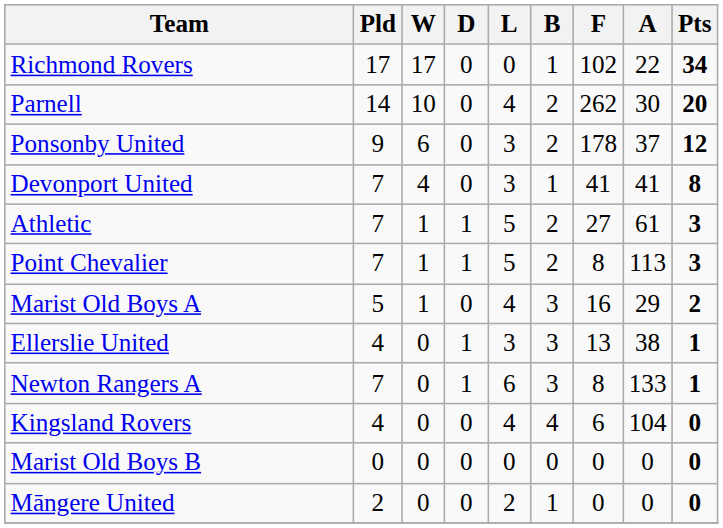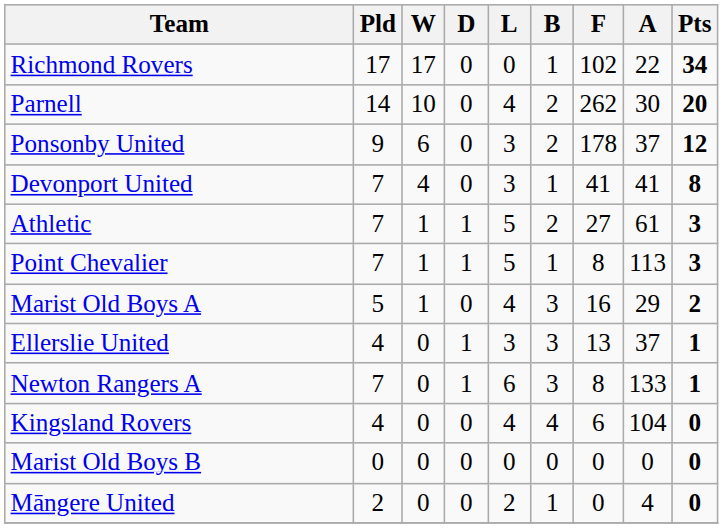 <table class="wikitable" style="text-align:center;">
 <tr>
 <th width=215>Team</th>
 <th width=20 abbr="Played">Pld</th>
 <th width=20 abbr="Won">W</th>
 <th width=20 abbr="Drawn">D</th>
 <th width=20 abbr="Lost">L</th>
 <th width=20 abbr="Bye">B</th>
 <th width=20 abbr="For">F</th>
 <th width=20 abbr="Against">A</th>
 <th width=20 abbr="Points">Pts</th>
 </tr>
 <tr>
 <td style="text-align:left;"><a href='#'>Richmond Rovers</a></td>
 <td>17</td>
 <td>17</td>
 <td>0</td>
 <td>0</td>
 <td>1</td>
 <td>102</td>
 <td>22</td>
 <td><strong>34</strong></td>
 </tr>
 <tr>
 <td style="text-align:left;"><a href='#'>Parnell</a></td>
 <td>14</td>
 <td>10</td>
 <td>0</td>
 <td>4</td>
 <td>2</td>
 <td>262</td>
 <td>30</td>
 <td><strong>20</strong></td>
 </tr>
 <tr>
 <td style="text-align:left;"><a href='#'>Ponsonby United</a></td>
 <td>9</td>
 <td>6</td>
 <td>0</td>
 <td>3</td>
 <td>2</td>
 <td>178</td>
 <td>37</td>
 <td><strong>12</strong></td>
 </tr>
 <tr>
 <td style="text-align:left;"><a href='#'>Devonport United</a></td>
 <td>7</td>
 <td>4</td>
 <td>0</td>
 <td>3</td>
 <td>1</td>
 <td>41</td>
 <td>41</td>
 <td><strong>8</strong></td>
 </tr>
 <tr>
 <td style="text-align:left;"><a href='#'>Athletic</a></td>
 <td>7</td>
 <td>1</td>
 <td>1</td>
 <td>5</td>
 <td>2</td>
 <td>27</td>
 <td>61</td>
 <td><strong>3</strong></td>
 </tr>
 <tr>
 <td style="text-align:left;"><a href='#'>Point Chevalier</a></td>
 <td>7</td>
 <td>1</td>
 <td>1</td>
 <td>5</td>
-<td>2</td>
+<td>1</td>
 <td>8</td>
 <td>113</td>
 <td><strong>3</strong></td>
 </tr>
 <tr>
 <td style="text-align:left;"><a href='#'>Marist Old Boys A</a></td>
 <td>5</td>
 <td>1</td>
 <td>0</td>
 <td>4</td>
 <td>3</td>
 <td>16</td>
 <td>29</td>
 <td><strong>2</strong></td>
 </tr>
 <tr>
 <td style="text-align:left;"><a href='#'>Ellerslie United</a></td>
 <td>4</td>
 <td>0</td>
 <td>1</td>
 <td>3</td>
 <td>3</td>
 <td>13</td>
-<td>38</td>
+<td>37</td>
 <td><strong>1</strong></td>
 </tr>
 <tr>
 <td style="text-align:left;"><a href='#'>Newton Rangers A</a></td>
 <td>7</td>
 <td>0</td>
 <td>1</td>
 <td>6</td>
 <td>3</td>
 <td>8</td>
 <td>133</td>
 <td><strong>1</strong></td>
 </tr>
 <tr>
 <td style="text-align:left;"><a href='#'>Kingsland Rovers</a></td>
 <td>4</td>
 <td>0</td>
 <td>0</td>
 <td>4</td>
 <td>4</td>
 <td>6</td>
 <td>104</td>
 <td><strong>0</strong></td>
 </tr>
 <tr>
 <td style="text-align:left;"><a href='#'>Marist Old Boys B</a></td>
 <td>0</td>
 <td>0</td>
 <td>0</td>
 <td>0</td>
 <td>0</td>
 <td>0</td>
 <td>0</td>
 <td><strong>0</strong></td>
 </tr>
 <tr>
 <td style="text-align:left;"><a href='#'>Māngere United</a></td>
 <td>2</td>
 <td>0</td>
 <td>0</td>
 <td>2</td>
 <td>1</td>
 <td>0</td>
-<td>0</td>
+<td>4</td>
 <td><strong>0</strong></td>
 </tr>
 <tr>
 </tr>
 </table>
